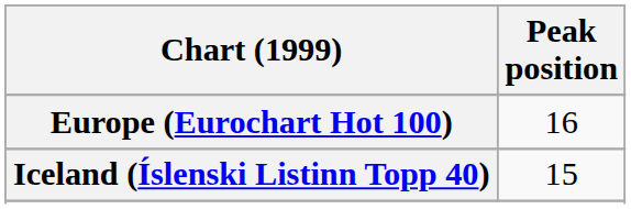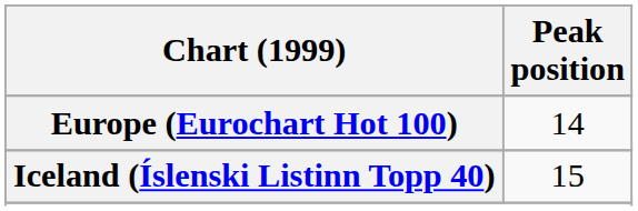 <table class="wikitable sortable plainrowheaders" style="text-align:center">
 <tr>
 <th>Chart (1999)</th>
 <th>Peak<br>position</th>
 </tr>
 <tr>
 </tr>
 <tr>
 </tr>
 <tr>
 </tr>
 <tr>
 <th scope="row">Europe (<a href='#'>Eurochart Hot 100</a>)</th>
-<td>16</td>
+<td>14</td>
 </tr>
 <tr>
 </tr>
 <tr>
 <th scope="row">Iceland (<a href='#'>Íslenski Listinn Topp 40</a>)</th>
 <td>15</td>
 </tr>
 <tr>
 </tr>
 <tr>
 </tr>
 <tr>
 </tr>
 <tr>
 </tr>
 <tr>
 </tr>
 <tr>
 </tr>
 <tr>
 </tr>
 </table>
